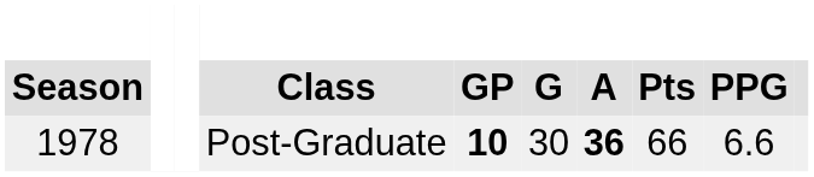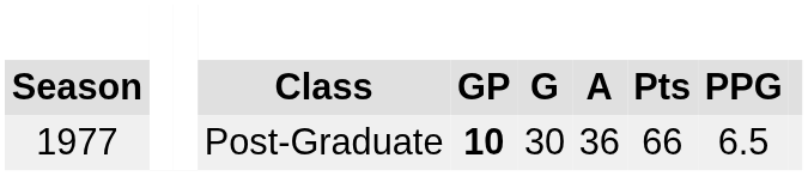 <table BORDER="0" CELLPADDING="3" CELLSPACING="0">
 <tr ALIGN="center" bgcolor="#e0e0e0">
 <th colspan="1" bgcolor="#ffffff"> </th>
 <th rowspan="99" bgcolor="#ffffff"> </th>
 <th rowspan="99" bgcolor="#ffffff"> </th>
 </tr>
 <tr ALIGN="center" bgcolor="#e0e0e0">
 <th>Season</th>
 <th>Class</th>
 <th>GP</th>
 <th>G</th>
 <th>A</th>
 <th>Pts</th>
 <th>PPG</th>
 <th></th>
 </tr>
 <tr ALIGN="center" bgcolor="#f0f0f0">
-<td>1978</td>
+<td>1977</td>
 <td>Post-Graduate</td>
 <td><strong>10</strong></td>
 <td>30</td>
-<td><strong>36</strong></td>
+<td>36</td>
 <td>66</td>
-<td>6.6</td>
+<td>6.5</td>
 <td></td>
 </tr>
 </table>
